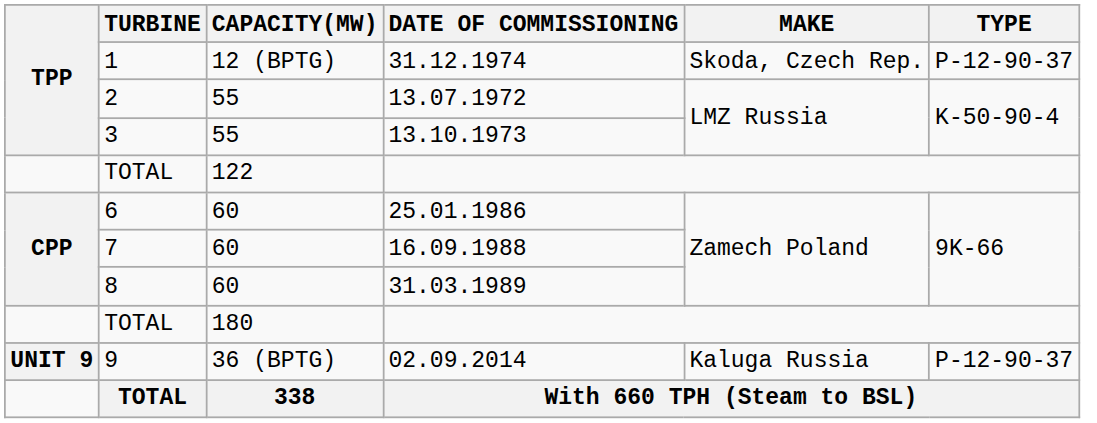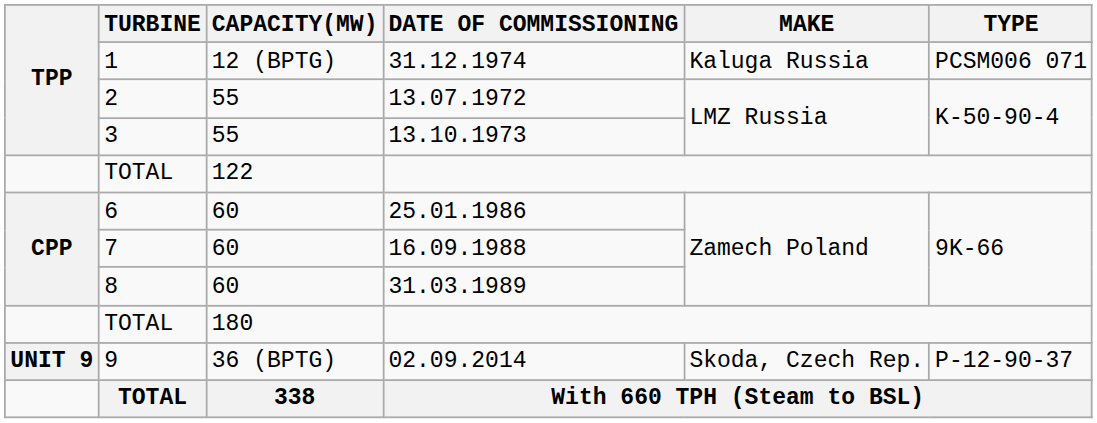 <table class="wikitable">
 <tr>
 <th rowspan="4">TPP</th>
 <th>TURBINE</th>
 <th>CAPACITY(MW)</th>
 <th>DATE OF COMMISSIONING</th>
 <th>MAKE</th>
 <th>TYPE</th>
 </tr>
 <tr>
 <td>1</td>
 <td>12 (BPTG)</td>
 <td>31.12.1974</td>
-<td>Skoda, Czech Rep.</td>
-<td>P-12-90-37</td>
+<td>Kaluga Russia</td>
+<td>PCSM006 071</td>
 </tr>
 <tr>
 <td>2</td>
 <td>55</td>
 <td>13.07.1972</td>
 <td rowspan="2">LMZ Russia</td>
 <td rowspan="2">K-50-90-4</td>
 </tr>
 <tr>
 <td>3</td>
 <td>55</td>
 <td>13.10.1973</td>
 </tr>
 <tr>
 <td></td>
 <td>TOTAL</td>
 <td>122</td>
 <td colspan="3"></td>
 </tr>
 <tr>
 <th rowspan="3">CPP</th>
 <td>6</td>
 <td>60</td>
 <td>25.01.1986</td>
 <td rowspan="3">Zamech Poland</td>
 <td rowspan="3">9K-66</td>
 </tr>
 <tr>
 <td>7</td>
 <td>60</td>
 <td>16.09.1988</td>
 </tr>
 <tr>
 <td>8</td>
 <td>60</td>
 <td>31.03.1989</td>
 </tr>
 <tr>
 <td></td>
 <td>TOTAL</td>
 <td>180</td>
 <td colspan="3"></td>
 </tr>
 <tr>
 <th>UNIT 9</th>
 <td>9</td>
 <td>36 (BPTG)</td>
 <td>02.09.2014</td>
-<td>Kaluga Russia</td>
+<td>Skoda, Czech Rep.</td>
 <td>P-12-90-37</td>
 </tr>
 <tr>
 <td></td>
 <th>TOTAL</th>
 <th>338</th>
 <th colspan="3">With 660 TPH (Steam to BSL)</th>
 </tr>
 </table>
